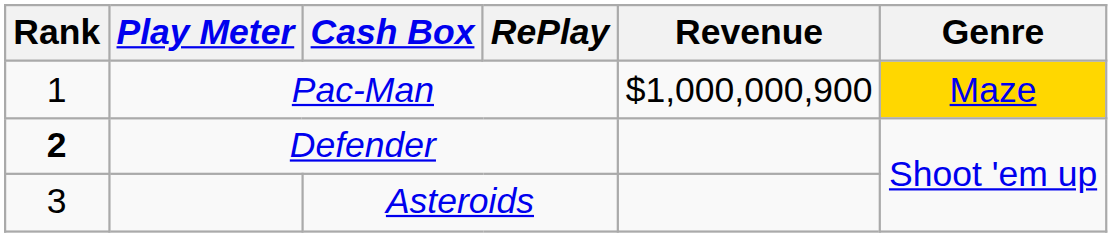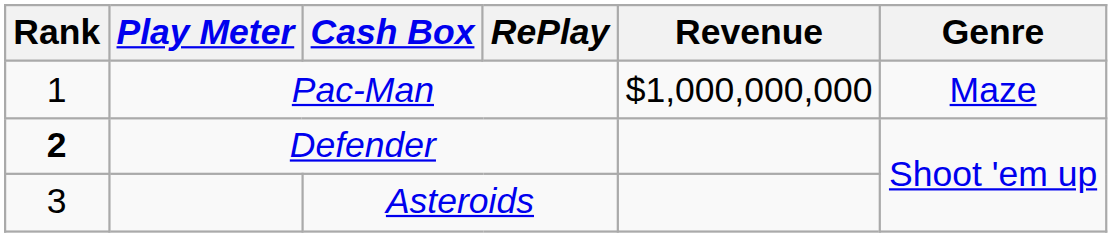 <table class="wikitable sortable" style="text-align:center">
 <tr>
 <th>Rank</th>
 <th><em><a href='#'>Play Meter</a></em></th>
 <th><em><a href='#'>Cash Box</a></em></th>
 <th><em>RePlay</em></th>
 <th>Revenue</th>
 <th>Genre</th>
 </tr>
 <tr>
 <td>1</td>
 <td colspan="3"><em><a href='#'>Pac-Man</a></em></td>
-<td>$1,000,000,900</td>
-<td style="background: gold;"><a href='#'>Maze</a></td>
+<td>$1,000,000,000</td>
+<td><a href='#'>Maze</a></td>
 </tr>
 <tr>
 <td><strong>2</strong></td>
 <td colspan="3"><em><a href='#'>Defender</a></em></td>
 <td></td>
 <td rowspan="2"><a href='#'>Shoot 'em up</a></td>
 </tr>
 <tr>
 <td>3</td>
 <td></td>
 <td colspan="2"><em><a href='#'>Asteroids</a></em></td>
 <td></td>
 </tr>
 </table>
